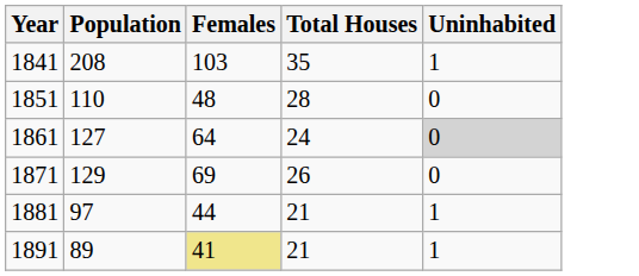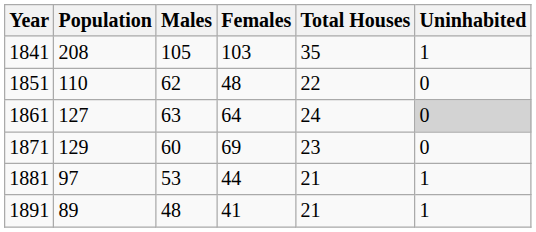 <table class="wikitable">
 <tr>
 <th>Year</th>
 <th>Population</th>
+<th>Males</th>
 <th>Females</th>
 <th>Total Houses</th>
 <th>Uninhabited</th>
 </tr>
 <tr>
 <td>1841</td>
 <td>208</td>
+<td>105</td>
 <td>103</td>
 <td>35</td>
 <td>1</td>
 </tr>
 <tr>
 <td>1851</td>
 <td>110</td>
+<td>62</td>
 <td>48</td>
-<td>28</td>
+<td>22</td>
 <td>0</td>
 </tr>
 <tr>
 <td>1861</td>
 <td>127</td>
+<td>63</td>
 <td>64</td>
 <td>24</td>
 <td style="background: lightgrey;">0</td>
 </tr>
 <tr>
 <td>1871</td>
 <td>129</td>
+<td>60</td>
 <td>69</td>
-<td>26</td>
+<td>23</td>
 <td>0</td>
 </tr>
 <tr>
 <td>1881</td>
 <td>97</td>
+<td>53</td>
 <td>44</td>
 <td>21</td>
 <td>1</td>
 </tr>
 <tr>
 <td>1891</td>
 <td>89</td>
-<td style="background: khaki;">41</td>
+<td>48</td>
+<td>41</td>
 <td>21</td>
 <td>1</td>
 </tr>
 </table>
